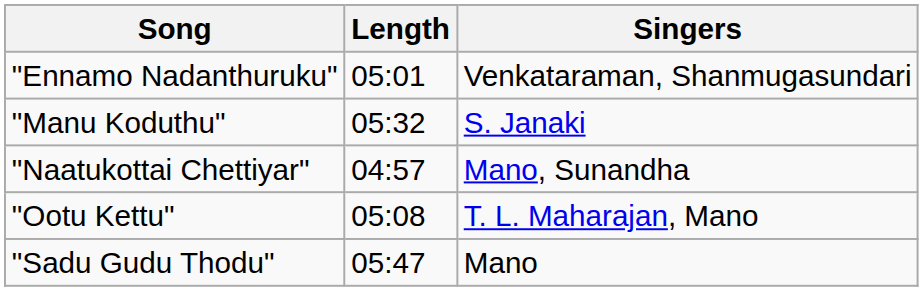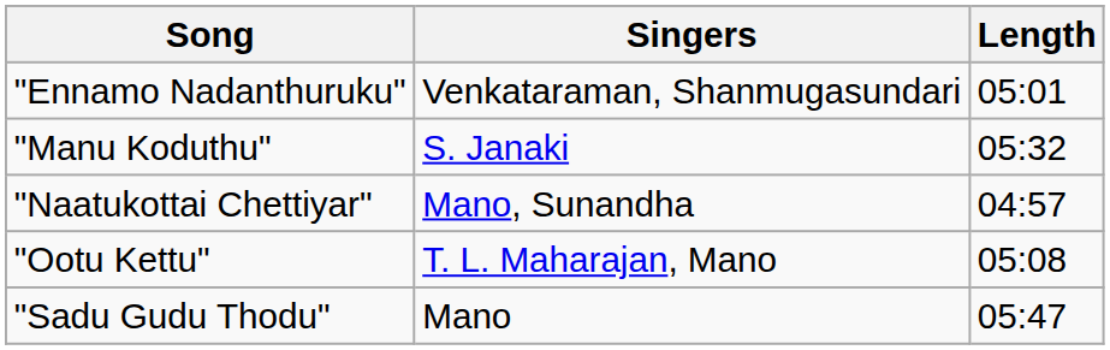 <table class="wikitable" style="font-size:95%;">
 <tr>
 <th>Song</th>
+<th>Singers</th>
 <th>Length</th>
-<th>Singers</th>
 </tr>
 <tr>
 <td>"Ennamo Nadanthuruku"</td>
+<td>Venkataraman, Shanmugasundari</td>
 <td>05:01</td>
-<td>Venkataraman, Shanmugasundari</td>
 </tr>
 <tr>
 <td>"Manu Koduthu"</td>
+<td><a href='#'>S. Janaki</a></td>
 <td>05:32</td>
-<td><a href='#'>S. Janaki</a></td>
 </tr>
 <tr>
 <td>"Naatukottai Chettiyar"</td>
+<td><a href='#'>Mano</a>, Sunandha</td>
 <td>04:57</td>
-<td><a href='#'>Mano</a>, Sunandha</td>
 </tr>
 <tr>
 <td>"Ootu Kettu"</td>
+<td><a href='#'>T. L. Maharajan</a>, Mano</td>
 <td>05:08</td>
-<td><a href='#'>T. L. Maharajan</a>, Mano</td>
 </tr>
 <tr>
 <td>"Sadu Gudu Thodu"</td>
+<td>Mano</td>
 <td>05:47</td>
-<td>Mano</td>
 </tr>
 </table>
